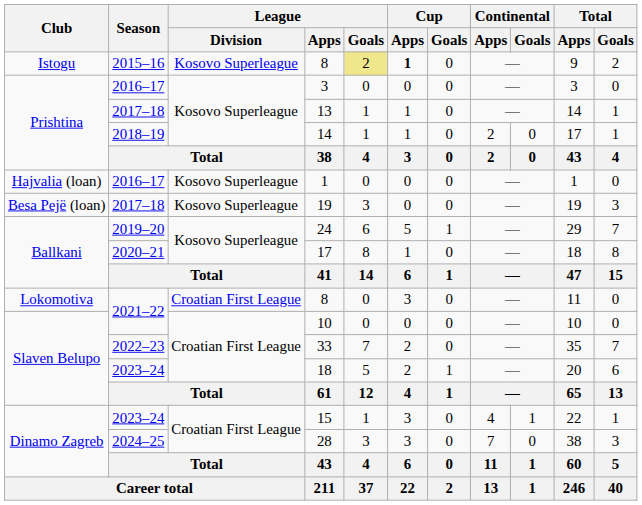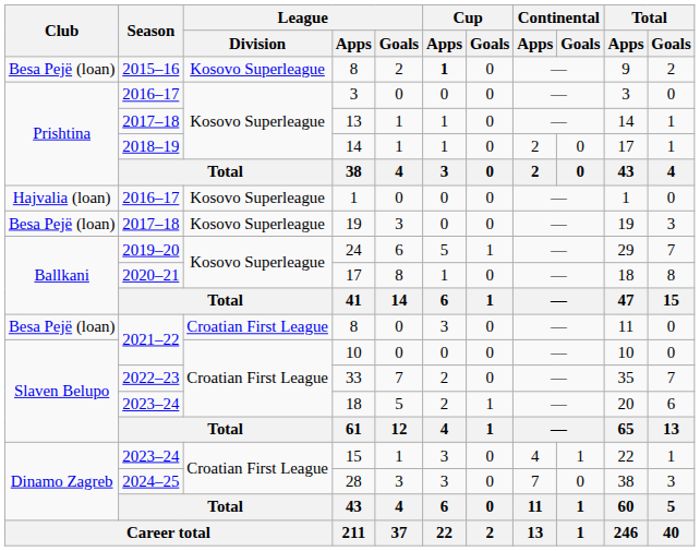 <table class="wikitable" style="text-align:center">
 <tr>
 <th rowspan="2">Club</th>
 <th rowspan="2">Season</th>
 <th colspan="3">League</th>
 <th colspan="2">Cup</th>
 <th colspan="2">Continental</th>
 <th colspan="2">Total</th>
 </tr>
 <tr>
 <th>Division</th>
 <th>Apps</th>
 <th>Goals</th>
 <th>Apps</th>
 <th>Goals</th>
 <th>Apps</th>
 <th>Goals</th>
 <th>Apps</th>
 <th>Goals</th>
 </tr>
 <tr>
-<td><a href='#'>Istogu</a></td>
+<td><a href='#'>Besa Pejë</a> (loan)</td>
 <td><a href='#'>2015–16</a></td>
 <td><a href='#'>Kosovo Superleague</a></td>
 <td>8</td>
-<td style="background: khaki;">2</td>
+<td>2</td>
 <td><strong>1</strong></td>
 <td>0</td>
 <td colspan="2">—</td>
 <td>9</td>
 <td>2</td>
 </tr>
 <tr>
 <td rowspan="4"><a href='#'>Prishtina</a></td>
 <td><a href='#'>2016–17</a></td>
 <td rowspan="3">Kosovo Superleague</td>
 <td>3</td>
 <td>0</td>
 <td>0</td>
 <td>0</td>
 <td colspan="2">—</td>
 <td>3</td>
 <td>0</td>
 </tr>
 <tr>
 <td><a href='#'>2017–18</a></td>
 <td>13</td>
 <td>1</td>
 <td>1</td>
 <td>0</td>
 <td colspan="2">—</td>
 <td>14</td>
 <td>1</td>
 </tr>
 <tr>
 <td><a href='#'>2018–19</a></td>
 <td>14</td>
 <td>1</td>
 <td>1</td>
 <td>0</td>
 <td>2</td>
 <td>0</td>
 <td>17</td>
 <td>1</td>
 </tr>
 <tr>
 <th colspan="2">Total</th>
 <th>38</th>
 <th>4</th>
 <th>3</th>
 <th>0</th>
 <th>2</th>
 <th>0</th>
 <th>43</th>
 <th>4</th>
 </tr>
 <tr>
 <td><a href='#'>Hajvalia</a> (loan)</td>
 <td><a href='#'>2016–17</a></td>
 <td>Kosovo Superleague</td>
 <td>1</td>
 <td>0</td>
 <td>0</td>
 <td>0</td>
 <td colspan="2">—</td>
 <td>1</td>
 <td>0</td>
 </tr>
 <tr>
 <td><a href='#'>Besa Pejë</a> (loan)</td>
 <td><a href='#'>2017–18</a></td>
 <td>Kosovo Superleague</td>
 <td>19</td>
 <td>3</td>
 <td>0</td>
 <td>0</td>
 <td colspan="2">—</td>
 <td>19</td>
 <td>3</td>
 </tr>
 <tr>
 <td rowspan="3"><a href='#'>Ballkani</a></td>
 <td><a href='#'>2019–20</a></td>
 <td rowspan="2">Kosovo Superleague</td>
 <td>24</td>
 <td>6</td>
 <td>5</td>
 <td>1</td>
 <td colspan="2">—</td>
 <td>29</td>
 <td>7</td>
 </tr>
 <tr>
 <td><a href='#'>2020–21</a></td>
 <td>17</td>
 <td>8</td>
 <td>1</td>
 <td>0</td>
 <td colspan="2">—</td>
 <td>18</td>
 <td>8</td>
 </tr>
 <tr>
 <th colspan="2">Total</th>
 <th>41</th>
 <th>14</th>
 <th>6</th>
 <th>1</th>
 <th colspan="2">—</th>
 <th>47</th>
 <th>15</th>
 </tr>
 <tr>
-<td><a href='#'>Lokomotiva</a></td>
+<td><a href='#'>Besa Pejë</a> (loan)</td>
 <td rowspan="2"><a href='#'>2021–22</a></td>
 <td><a href='#'>Croatian First League</a></td>
 <td>8</td>
 <td>0</td>
 <td>3</td>
 <td>0</td>
 <td colspan="2">—</td>
 <td>11</td>
 <td>0</td>
 </tr>
 <tr>
 <td rowspan="4"><a href='#'>Slaven Belupo</a></td>
 <td rowspan="3">Croatian First League</td>
 <td>10</td>
 <td>0</td>
 <td>0</td>
 <td>0</td>
 <td colspan="2">—</td>
 <td>10</td>
 <td>0</td>
 </tr>
 <tr>
 <td><a href='#'>2022–23</a></td>
 <td>33</td>
 <td>7</td>
 <td>2</td>
 <td>0</td>
 <td colspan="2">—</td>
 <td>35</td>
 <td>7</td>
 </tr>
 <tr>
 <td><a href='#'>2023–24</a></td>
 <td>18</td>
 <td>5</td>
 <td>2</td>
 <td>1</td>
 <td colspan="2">—</td>
 <td>20</td>
 <td>6</td>
 </tr>
 <tr>
 <th colspan="2">Total</th>
 <th>61</th>
 <th>12</th>
 <th>4</th>
 <th>1</th>
 <th colspan="2">—</th>
 <th>65</th>
 <th>13</th>
 </tr>
 <tr>
 <td rowspan="3"><a href='#'>Dinamo Zagreb</a></td>
 <td><a href='#'>2023–24</a></td>
 <td rowspan="2">Croatian First League</td>
 <td>15</td>
 <td>1</td>
 <td>3</td>
 <td>0</td>
 <td>4</td>
 <td>1</td>
 <td>22</td>
 <td>1</td>
 </tr>
 <tr>
 <td><a href='#'>2024–25</a></td>
 <td>28</td>
 <td>3</td>
 <td>3</td>
 <td>0</td>
 <td>7</td>
 <td>0</td>
 <td>38</td>
 <td>3</td>
 </tr>
 <tr>
 <th colspan="2">Total</th>
 <th>43</th>
 <th>4</th>
 <th>6</th>
 <th>0</th>
 <th>11</th>
 <th>1</th>
 <th>60</th>
 <th>5</th>
 </tr>
 <tr>
 <th colspan="3">Career total</th>
 <th>211</th>
 <th>37</th>
 <th>22</th>
 <th>2</th>
 <th>13</th>
 <th>1</th>
 <th>246</th>
 <th>40</th>
 </tr>
 </table>
